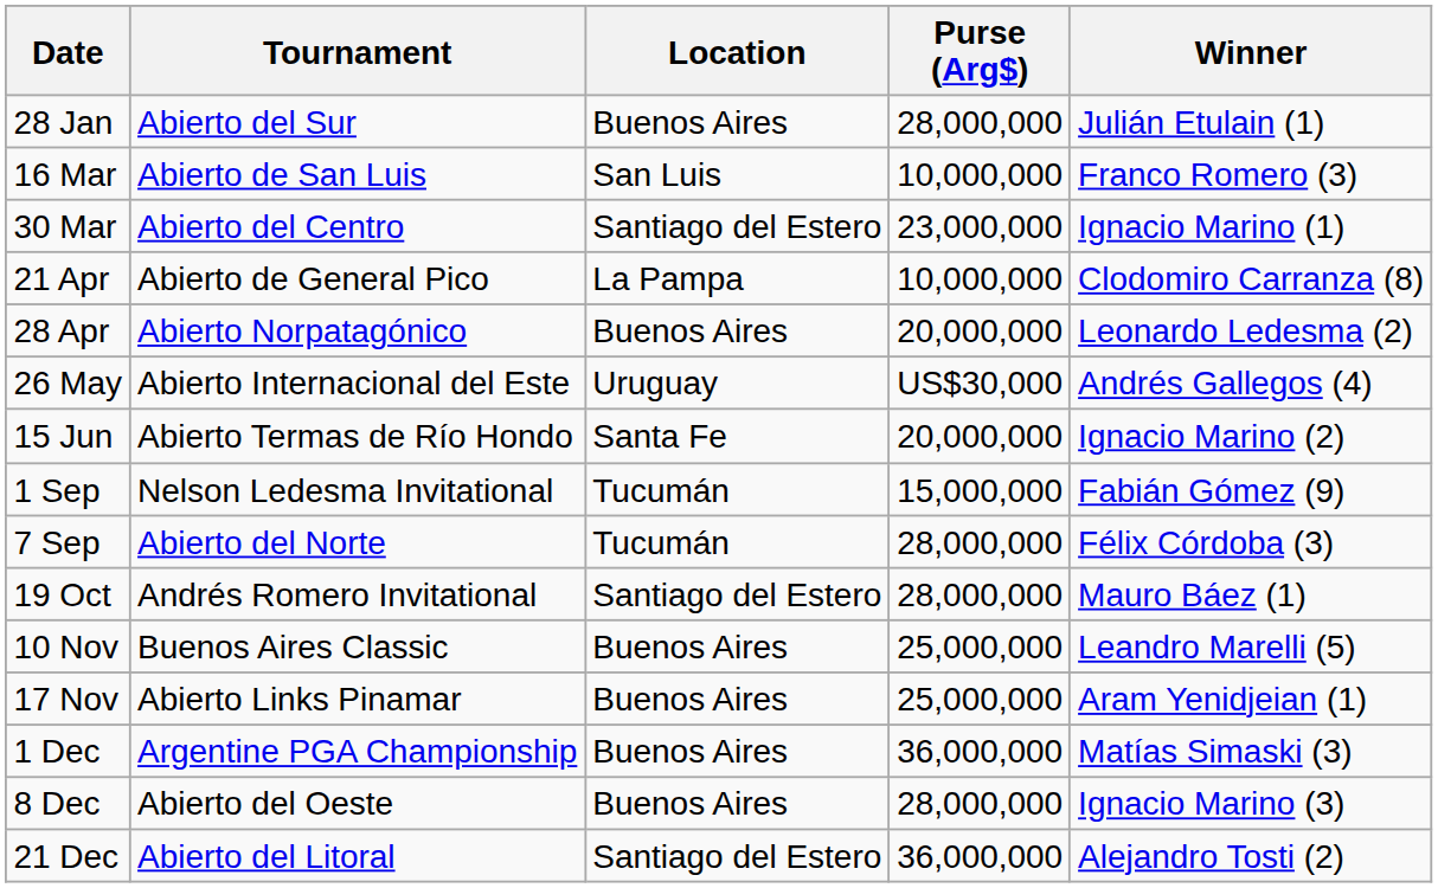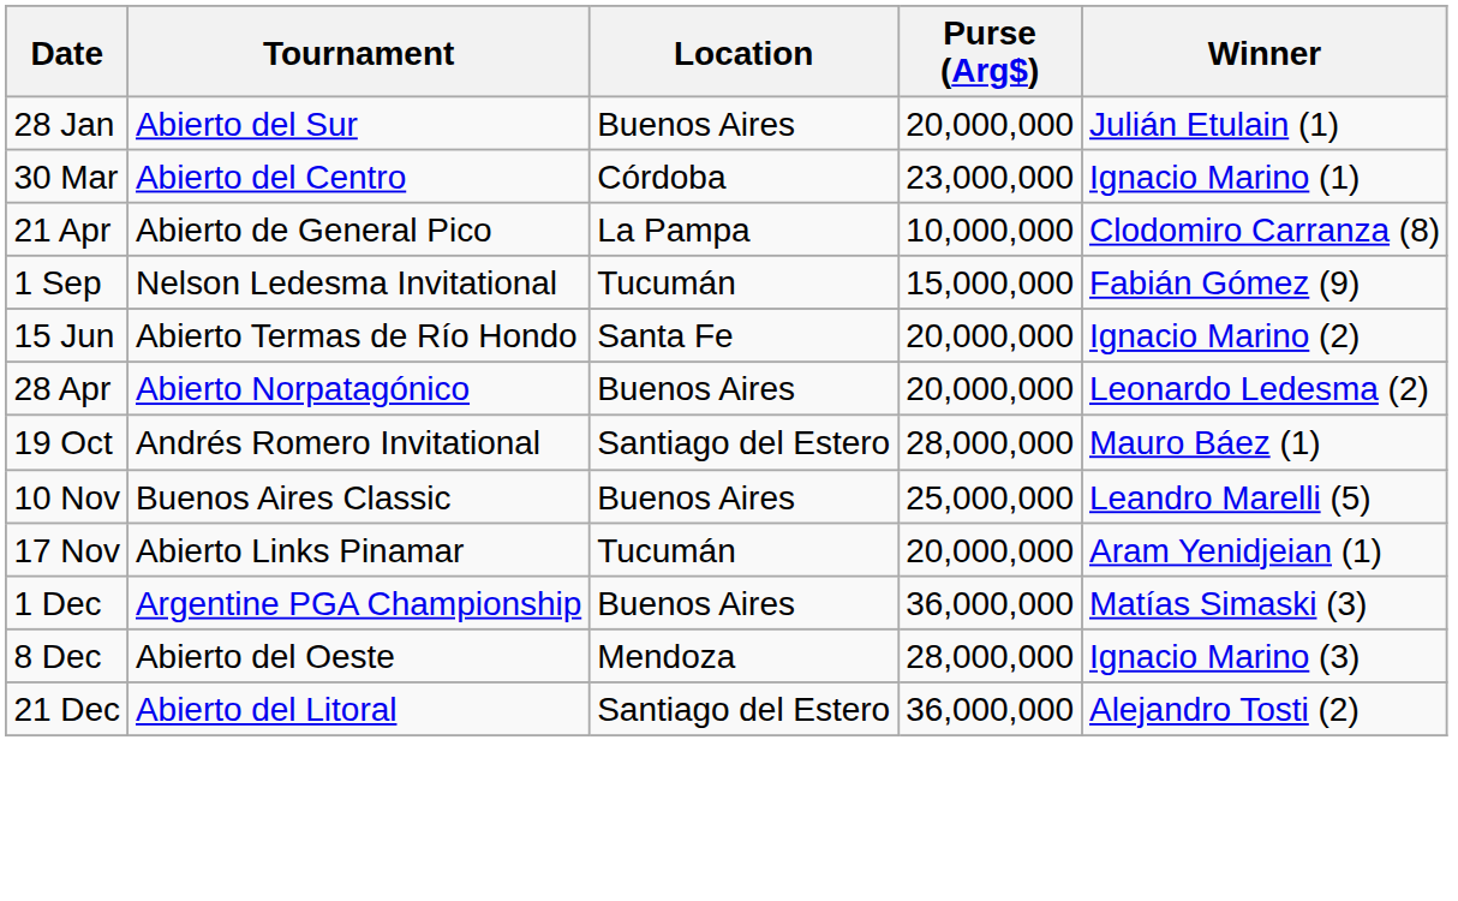 <table class="wikitable" style="font-size:95%">
 <tr>
 <th>Date</th>
 <th>Tournament</th>
 <th>Location</th>
 <th>Purse<br>(<a href='#'>Arg$</a>)</th>
 <th>Winner</th>
 </tr>
 <tr>
 <td>28 Jan</td>
 <td><a href='#'>Abierto del Sur</a></td>
 <td>Buenos Aires</td>
-<td align=right>28,000,000</td>
+<td align=right>20,000,000</td>
 <td> <a href='#'>Julián Etulain</a> (1)</td>
-</tr>
-<tr>
-<td>16 Mar</td>
-<td><a href='#'>Abierto de San Luis</a></td>
-<td>San Luis</td>
-<td align=right>10,000,000</td>
-<td> <a href='#'>Franco Romero</a> (3)</td>
 </tr>
 <tr>
 <td>30 Mar</td>
 <td><a href='#'>Abierto del Centro</a></td>
-<td>Santiago del Estero</td>
+<td>Córdoba</td>
 <td align=right>23,000,000</td>
 <td> <a href='#'>Ignacio Marino</a> (1)</td>
 </tr>
 <tr>
 <td>21 Apr</td>
 <td>Abierto de General Pico</td>
 <td>La Pampa</td>
 <td align=right>10,000,000</td>
 <td> <a href='#'>Clodomiro Carranza</a> (8)</td>
 </tr>
 <tr>
-<td>28 Apr</td>
-<td><a href='#'>Abierto Norpatagónico</a></td>
-<td>Buenos Aires</td>
-<td align=right>20,000,000</td>
-<td> <a href='#'>Leonardo Ledesma</a> (2)</td>
-</tr>
-<tr>
-<td>26 May</td>
-<td>Abierto Internacional del Este</td>
-<td>Uruguay</td>
-<td align=right>US$30,000</td>
-<td> <a href='#'>Andrés Gallegos</a> (4)</td>
+<td>1 Sep</td>
+<td>Nelson Ledesma Invitational</td>
+<td>Tucumán</td>
+<td align=right>15,000,000</td>
+<td> <a href='#'>Fabián Gómez</a> (9)</td>
 </tr>
 <tr>
 <td>15 Jun</td>
 <td>Abierto Termas de Río Hondo</td>
 <td>Santa Fe</td>
 <td align=right>20,000,000</td>
 <td> <a href='#'>Ignacio Marino</a> (2)</td>
 </tr>
 <tr>
-<td>1 Sep</td>
-<td>Nelson Ledesma Invitational</td>
-<td>Tucumán</td>
-<td align=right>15,000,000</td>
-<td> <a href='#'>Fabián Gómez</a> (9)</td>
-</tr>
-<tr>
-<td>7 Sep</td>
-<td><a href='#'>Abierto del Norte</a></td>
-<td>Tucumán</td>
-<td align=right>28,000,000</td>
-<td> <a href='#'>Félix Córdoba</a> (3)</td>
+<td>28 Apr</td>
+<td><a href='#'>Abierto Norpatagónico</a></td>
+<td>Buenos Aires</td>
+<td align=right>20,000,000</td>
+<td> <a href='#'>Leonardo Ledesma</a> (2)</td>
 </tr>
 <tr>
 <td>19 Oct</td>
 <td>Andrés Romero Invitational</td>
 <td>Santiago del Estero</td>
 <td align=right>28,000,000</td>
 <td> <a href='#'>Mauro Báez</a> (1)</td>
 </tr>
 <tr>
 <td>10 Nov</td>
 <td>Buenos Aires Classic</td>
 <td>Buenos Aires</td>
 <td align=right>25,000,000</td>
 <td> <a href='#'>Leandro Marelli</a> (5)</td>
 </tr>
 <tr>
 <td>17 Nov</td>
 <td>Abierto Links Pinamar</td>
-<td>Buenos Aires</td>
-<td align=right>25,000,000</td>
+<td>Tucumán</td>
+<td align=right>20,000,000</td>
 <td> <a href='#'>Aram Yenidjeian</a> (1)</td>
 </tr>
 <tr>
 <td>1 Dec</td>
 <td><a href='#'>Argentine PGA Championship</a></td>
 <td>Buenos Aires</td>
 <td align=right>36,000,000</td>
 <td> <a href='#'>Matías Simaski</a> (3)</td>
 </tr>
 <tr>
 <td>8 Dec</td>
 <td>Abierto del Oeste</td>
-<td>Buenos Aires</td>
+<td>Mendoza</td>
 <td align=right>28,000,000</td>
 <td> <a href='#'>Ignacio Marino</a> (3)</td>
 </tr>
 <tr>
 <td>21 Dec</td>
 <td><a href='#'>Abierto del Litoral</a></td>
 <td>Santiago del Estero</td>
 <td align=right>36,000,000</td>
 <td> <a href='#'>Alejandro Tosti</a> (2)</td>
 </tr>
 </table>
